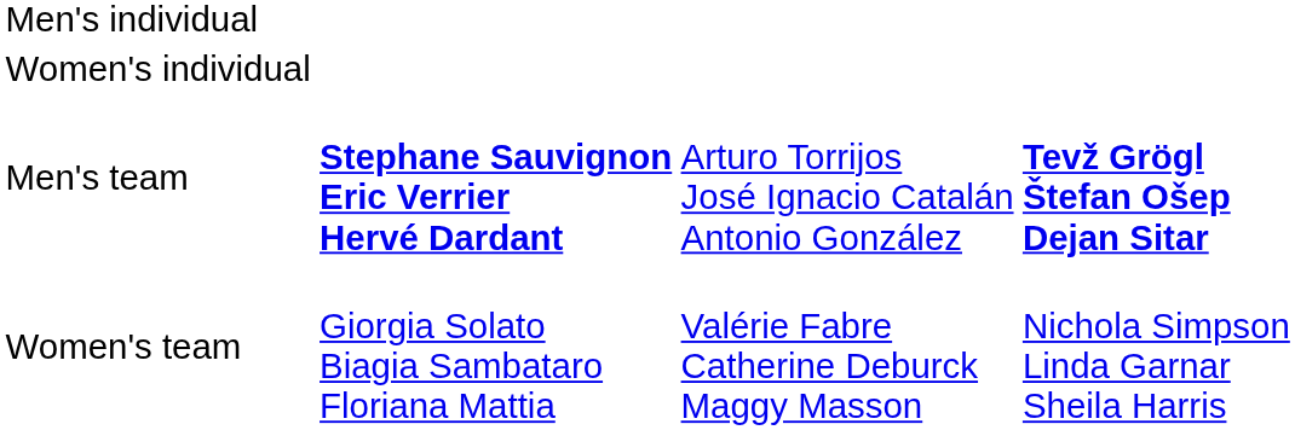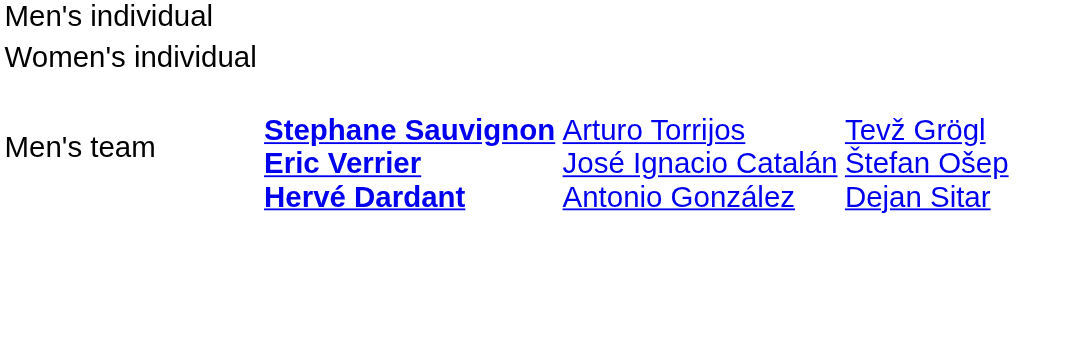 <table>
 <tr>
 <td>Men's individual</td>
 <td></td>
 <td></td>
 <td></td>
 </tr>
 <tr>
 <td>Women's individual</td>
 <td></td>
 <td></td>
 <td></td>
 </tr>
 <tr>
 <td>Men's team</td>
 <td><strong><br><a href='#'>Stephane Sauvignon</a><br><a href='#'>Eric Verrier</a><br><a href='#'>Hervé Dardant</a></strong></td>
 <td><br><a href='#'>Arturo Torrijos</a><br><a href='#'>José Ignacio Catalán</a><br><a href='#'>Antonio González</a></td>
-<td><strong><br><a href='#'>Tevž Grögl</a><br><a href='#'>Štefan Ošep</a><br><a href='#'>Dejan Sitar</a></strong></td>
-</tr>
-<tr>
-<td>Women's team</td>
-<td><br><a href='#'>Giorgia Solato</a><br><a href='#'>Biagia Sambataro</a><br><a href='#'>Floriana Mattia</a></td>
-<td><br><a href='#'>Valérie Fabre</a><br><a href='#'>Catherine Deburck</a><br><a href='#'>Maggy Masson</a></td>
-<td><br><a href='#'>Nichola Simpson</a><br><a href='#'>Linda Garnar</a><br><a href='#'>Sheila Harris</a></td>
+<td><br><a href='#'>Tevž Grögl</a><br><a href='#'>Štefan Ošep</a><br><a href='#'>Dejan Sitar</a></td>
 </tr>
 </table>
